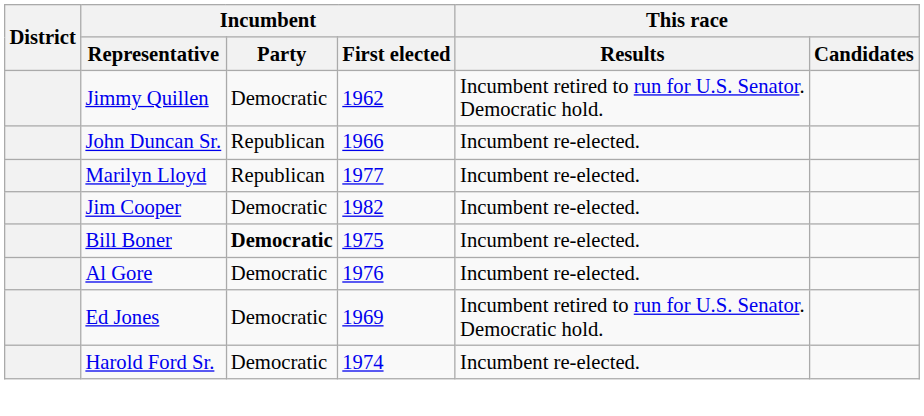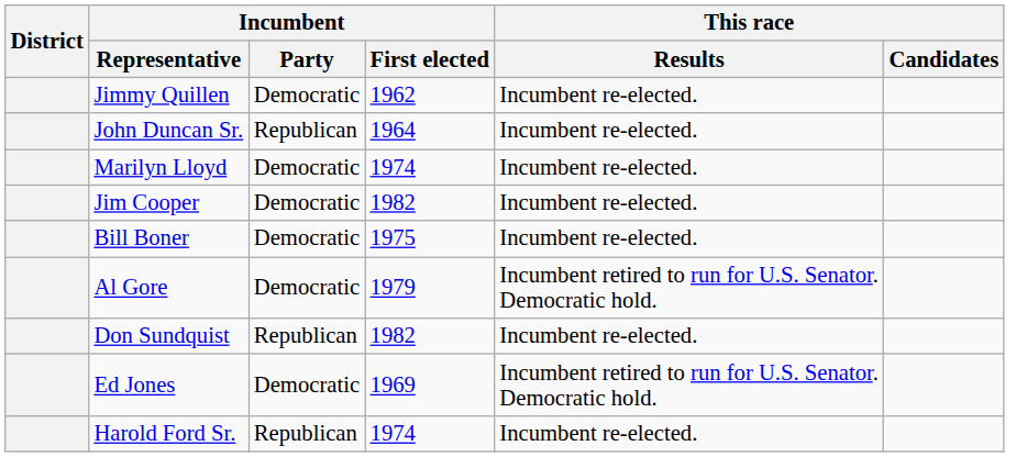 <table class=wikitable>
 <tr>
 <th rowspan=2>District</th>
 <th colspan=3>Incumbent</th>
 <th colspan=2>This race</th>
 </tr>
 <tr>
 <th>Representative</th>
 <th>Party</th>
 <th>First elected</th>
 <th>Results</th>
 <th>Candidates</th>
 </tr>
 <tr>
 <th></th>
 <td><a href='#'>Jimmy Quillen</a></td>
 <td>Democratic</td>
 <td><a href='#'>1962</a></td>
-<td>Incumbent retired to <a href='#'>run for U.S. Senator</a>.<br>Democratic hold.</td>
+<td>Incumbent re-elected.</td>
 <td nowrap></td>
 </tr>
 <tr>
 <th></th>
 <td><a href='#'>John Duncan Sr.</a></td>
 <td>Republican</td>
-<td><a href='#'>1966</a></td>
+<td><a href='#'>1964</a></td>
 <td>Incumbent re-elected.</td>
 <td nowrap></td>
 </tr>
 <tr>
 <th></th>
 <td><a href='#'>Marilyn Lloyd</a></td>
-<td>Republican</td>
-<td><a href='#'>1977</a></td>
+<td>Democratic</td>
+<td><a href='#'>1974</a></td>
 <td>Incumbent re-elected.</td>
 <td nowrap></td>
 </tr>
 <tr>
 <th></th>
 <td><a href='#'>Jim Cooper</a></td>
 <td>Democratic</td>
 <td><a href='#'>1982</a></td>
 <td>Incumbent re-elected.</td>
 <td nowrap></td>
 </tr>
 <tr>
 <th></th>
 <td><a href='#'>Bill Boner</a></td>
-<td><strong>Democratic</strong></td>
+<td>Democratic</td>
 <td><a href='#'>1975</a></td>
 <td>Incumbent re-elected.</td>
 <td nowrap></td>
 </tr>
 <tr>
 <th></th>
 <td><a href='#'>Al Gore</a></td>
 <td>Democratic</td>
-<td><a href='#'>1976</a></td>
+<td><a href='#'>1979</a></td>
+<td>Incumbent retired to <a href='#'>run for U.S. Senator</a>.<br>Democratic hold.</td>
+<td nowrap></td>
+</tr>
+<tr>
+<th></th>
+<td><a href='#'>Don Sundquist</a></td>
+<td>Republican</td>
+<td><a href='#'>1982</a></td>
 <td>Incumbent re-elected.</td>
 <td nowrap></td>
 </tr>
 <tr>
 <th></th>
 <td><a href='#'>Ed Jones</a></td>
 <td>Democratic</td>
 <td><a href='#'>1969</a></td>
 <td>Incumbent retired to <a href='#'>run for U.S. Senator</a>.<br>Democratic hold.</td>
 <td nowrap></td>
 </tr>
 <tr>
 <th></th>
 <td><a href='#'>Harold Ford Sr.</a></td>
-<td>Democratic</td>
+<td>Republican</td>
 <td><a href='#'>1974</a></td>
 <td>Incumbent re-elected.</td>
 <td nowrap></td>
 </tr>
 </table>
